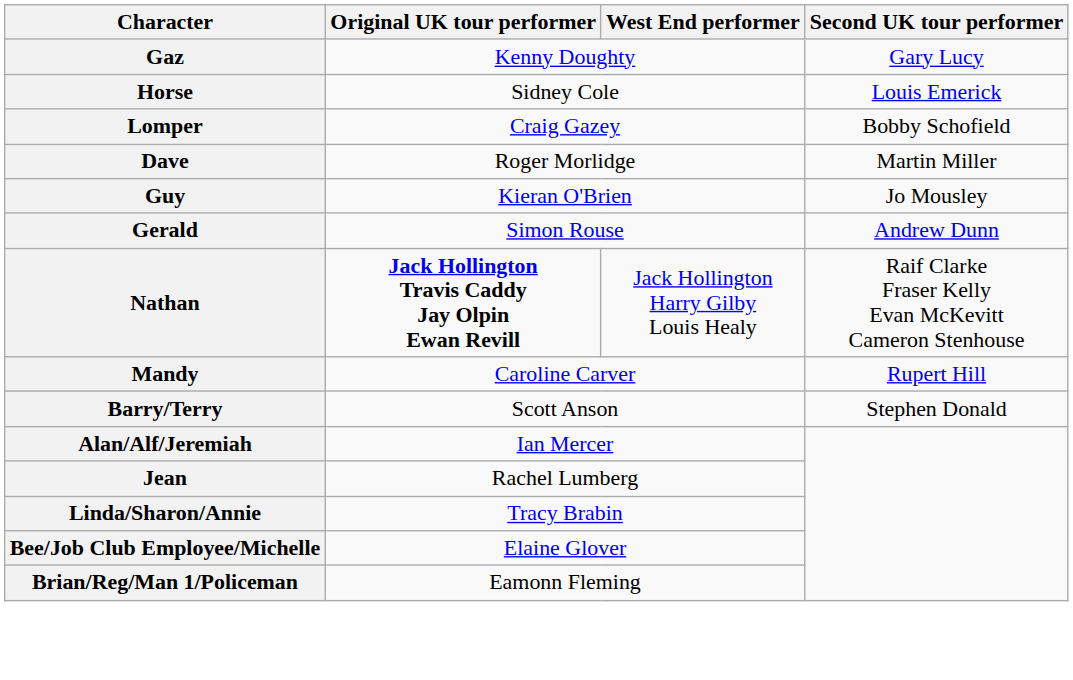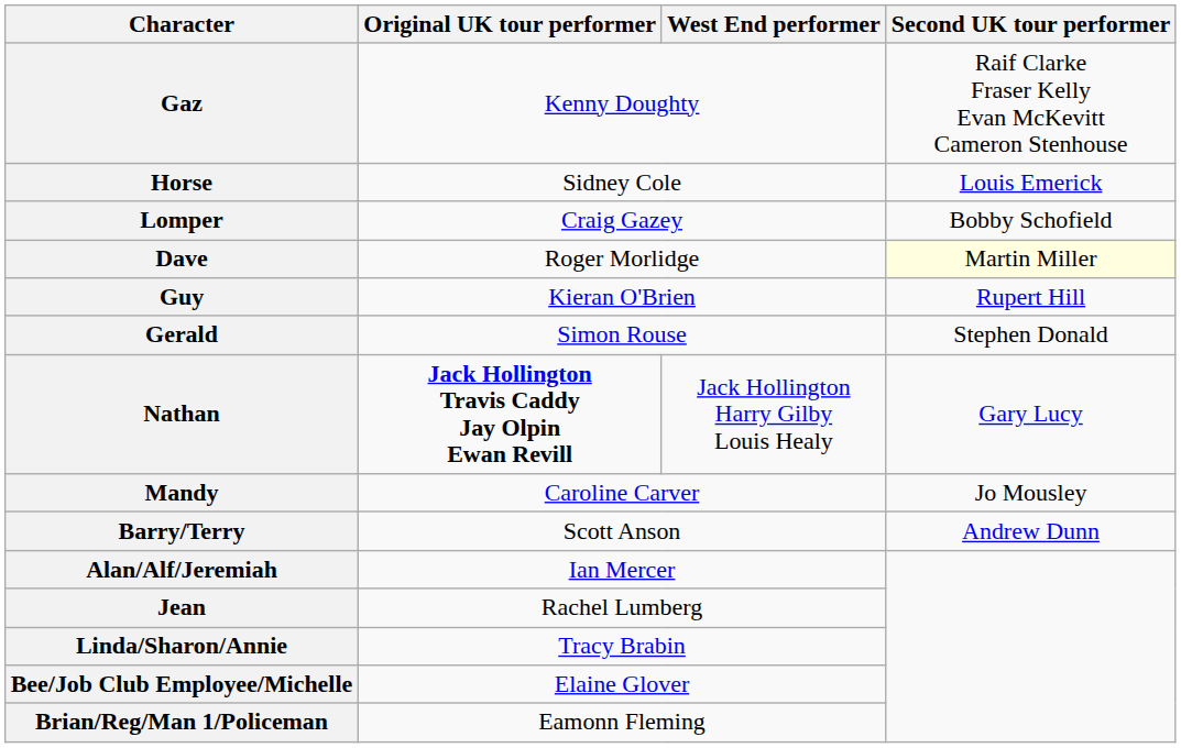 <table class="wikitable">
 <tr>
 <th scope="col">Character</th>
 <th scope="col" class="unsortable">Original UK tour performer</th>
 <th scope="col" class="unsortable">West End performer</th>
 <th scope="col" class="unsortable">Second UK tour performer</th>
 </tr>
 <tr>
 <th scope="row">Gaz</th>
 <td align="center" colspan="2"><a href='#'>Kenny Doughty</a></td>
-<td align="center" colspan="1"><a href='#'>Gary Lucy</a></td>
+<td align="center" colspan="1">Raif Clarke<br>Fraser Kelly<br>Evan McKevitt<br>Cameron Stenhouse</td>
 </tr>
 <tr>
 <th scope="row">Horse</th>
 <td align="center" colspan="2">Sidney Cole</td>
 <td align="center" colspan="1"><a href='#'>Louis Emerick</a></td>
 </tr>
 <tr>
 <th scope="row">Lomper</th>
 <td align="center" colspan="2"><a href='#'>Craig Gazey</a></td>
 <td align="center" colspan="1">Bobby Schofield</td>
 </tr>
 <tr>
 <th scope="row">Dave</th>
 <td align="center" colspan="2">Roger Morlidge</td>
-<td align="center" colspan="1">Martin Miller</td>
+<td align="center" colspan="1" style="background: lightyellow;">Martin Miller</td>
 </tr>
 <tr>
 <th scope="row">Guy</th>
 <td align="center" colspan="2"><a href='#'>Kieran O'Brien</a></td>
-<td align="center" colspan="1">Jo Mousley</td>
+<td align="center" colspan="1"><a href='#'>Rupert Hill</a></td>
 </tr>
 <tr>
 <th scope="row">Gerald</th>
 <td align="center" colspan="2"><a href='#'>Simon Rouse</a></td>
-<td align="center" colspan="1"><a href='#'>Andrew Dunn</a></td>
+<td align="center" colspan="1">Stephen Donald</td>
 </tr>
 <tr>
 <th scope="row">Nathan</th>
 <td align="center" colspan="1"><strong><a href='#'>Jack Hollington</a><br>Travis Caddy<br>Jay Olpin<br>Ewan Revill</strong></td>
 <td align="center" colspan="1"><a href='#'>Jack Hollington</a><br><a href='#'>Harry Gilby</a><br>Louis Healy</td>
-<td align="center" colspan="1">Raif Clarke<br>Fraser Kelly<br>Evan McKevitt<br>Cameron Stenhouse</td>
+<td align="center" colspan="1"><a href='#'>Gary Lucy</a></td>
 </tr>
 <tr>
 <th scope="row">Mandy</th>
 <td align="center" colspan="2"><a href='#'>Caroline Carver</a></td>
-<td align="center" colspan="1"><a href='#'>Rupert Hill</a></td>
+<td align="center" colspan="1">Jo Mousley</td>
 </tr>
 <tr>
 <th scope="row">Barry/Terry</th>
 <td align="center" colspan="2">Scott Anson</td>
-<td align="center" colspan="1">Stephen Donald</td>
+<td align="center" colspan="1"><a href='#'>Andrew Dunn</a></td>
 </tr>
 <tr>
 <th scope="row">Alan/Alf/Jeremiah</th>
 <td align="center" colspan="2"><a href='#'>Ian Mercer</a></td>
 </tr>
 <tr>
 <th scope="row">Jean</th>
 <td align="center" colspan="2">Rachel Lumberg</td>
 </tr>
 <tr>
 <th scope="row">Linda/Sharon/Annie</th>
 <td align="center" colspan="2"><a href='#'>Tracy Brabin</a></td>
 </tr>
 <tr>
 <th scope="row">Bee/Job Club Employee/Michelle</th>
 <td align="center" colspan="2"><a href='#'>Elaine Glover</a></td>
 </tr>
 <tr>
 <th scope="row">Brian/Reg/Man 1/Policeman</th>
 <td align="center" colspan="2">Eamonn Fleming</td>
 </tr>
 </table>
